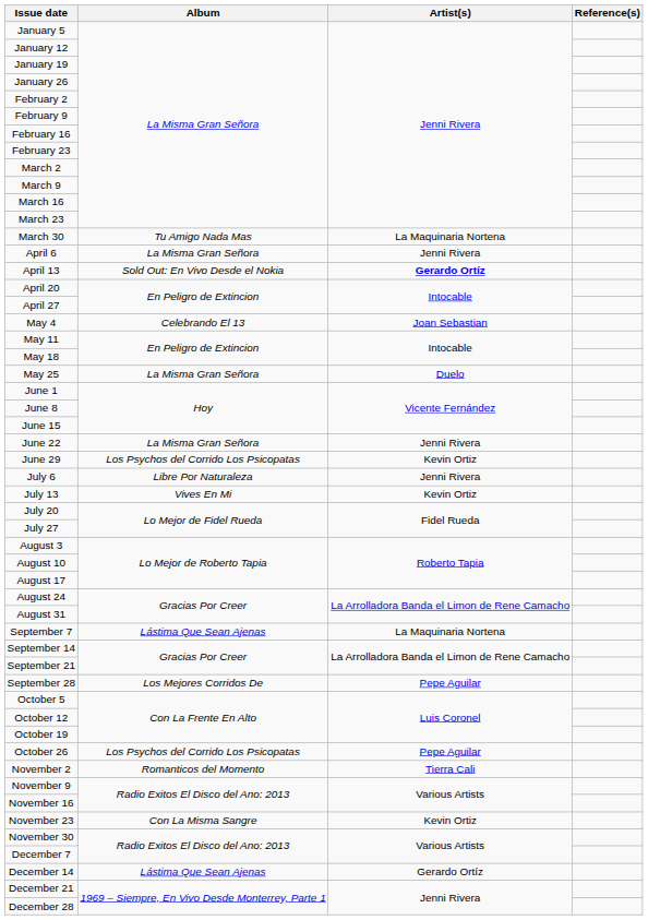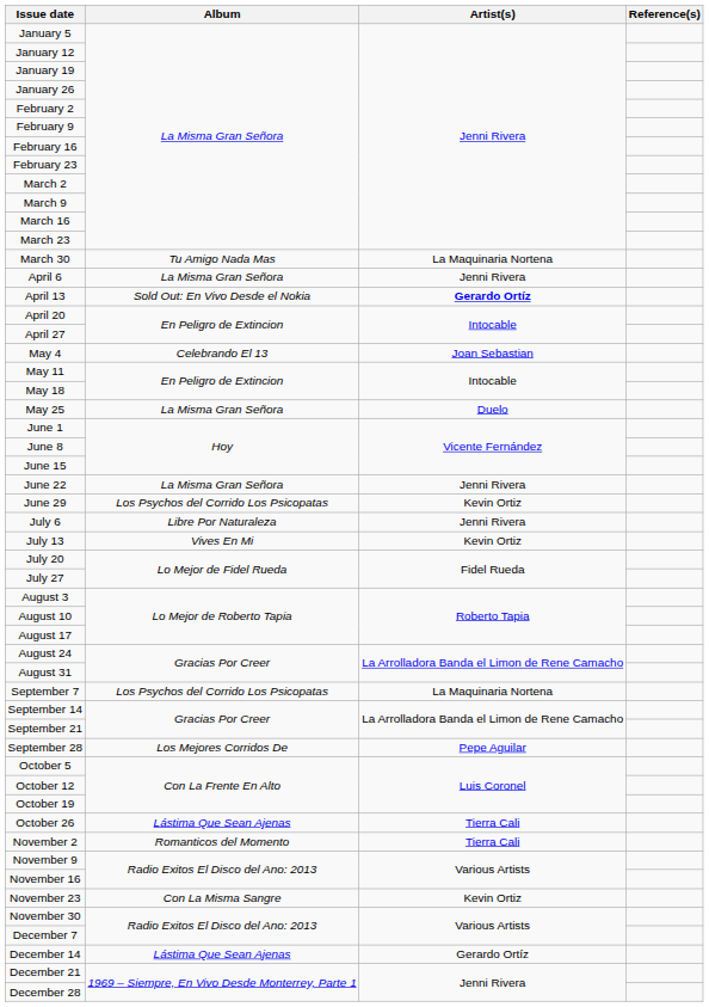 <table class="wikitable" style="text-align: center">
 <tr>
 <th>Issue date</th>
 <th>Album</th>
 <th>Artist(s)</th>
 <th class="unsortable">Reference(s)</th>
 </tr>
 <tr>
 <td>January 5</td>
 <td rowspan="12"><em><a href='#'>La Misma Gran Señora</a></em></td>
 <td rowspan="12"><a href='#'>Jenni Rivera</a></td>
 <td></td>
 </tr>
 <tr>
 <td>January 12</td>
 <td></td>
 </tr>
 <tr>
 <td>January 19</td>
 <td></td>
 </tr>
 <tr>
 <td>January 26</td>
 <td></td>
 </tr>
 <tr>
 <td>February 2</td>
 <td></td>
 </tr>
 <tr>
 <td>February 9</td>
 <td></td>
 </tr>
 <tr>
 <td>February 16</td>
 <td></td>
 </tr>
 <tr>
 <td>February 23</td>
 <td></td>
 </tr>
 <tr>
 <td>March 2</td>
 <td></td>
 </tr>
 <tr>
 <td>March 9</td>
 <td></td>
 </tr>
 <tr>
 <td>March 16</td>
 <td></td>
 </tr>
 <tr>
 <td>March 23</td>
 <td></td>
 </tr>
 <tr>
 <td>March 30</td>
 <td><em>Tu Amigo Nada Mas</em></td>
 <td>La Maquinaria Nortena</td>
 <td></td>
 </tr>
 <tr>
 <td>April 6</td>
 <td><em>La Misma Gran Señora</em></td>
 <td>Jenni Rivera</td>
 <td></td>
 </tr>
 <tr>
 <td>April 13</td>
 <td><em>Sold Out: En Vivo Desde el Nokia</em></td>
 <td><strong><a href='#'>Gerardo Ortíz</a></strong></td>
 <td></td>
 </tr>
 <tr>
 <td>April 20</td>
 <td rowspan="2"><em>En Peligro de Extincion</em></td>
 <td rowspan="2"><a href='#'>Intocable</a></td>
 <td></td>
 </tr>
 <tr>
 <td>April 27</td>
 <td></td>
 </tr>
 <tr>
 <td>May 4</td>
 <td><em>Celebrando El 13</em></td>
 <td><a href='#'>Joan Sebastian</a></td>
 <td></td>
 </tr>
 <tr>
 <td>May 11</td>
 <td rowspan="2"><em>En Peligro de Extincion</em></td>
 <td rowspan="2">Intocable</td>
 <td></td>
 </tr>
 <tr>
 <td>May 18</td>
 <td></td>
 </tr>
 <tr>
 <td>May 25</td>
 <td><em>La Misma Gran Señora</em></td>
 <td><a href='#'>Duelo</a></td>
 <td></td>
 </tr>
 <tr>
 <td>June 1</td>
 <td rowspan="3"><em>Hoy</em></td>
 <td rowspan="3"><a href='#'>Vicente Fernández</a></td>
 <td></td>
 </tr>
 <tr>
 <td>June 8</td>
 <td></td>
 </tr>
 <tr>
 <td>June 15</td>
 <td></td>
 </tr>
 <tr>
 <td>June 22</td>
 <td><em>La Misma Gran Señora</em></td>
 <td>Jenni Rivera</td>
 <td></td>
 </tr>
 <tr>
 <td>June 29</td>
 <td><em>Los Psychos del Corrido Los Psicopatas</em></td>
 <td>Kevin Ortiz</td>
 <td></td>
 </tr>
 <tr>
 <td>July 6</td>
 <td><em>Libre Por Naturaleza</em></td>
 <td>Jenni Rivera</td>
 <td></td>
 </tr>
 <tr>
 <td>July 13</td>
 <td><em>Vives En Mi</em></td>
 <td>Kevin Ortiz</td>
 <td></td>
 </tr>
 <tr>
 <td>July 20</td>
 <td rowspan="2"><em>Lo Mejor de Fidel Rueda</em></td>
 <td rowspan="2">Fidel Rueda</td>
 <td></td>
 </tr>
 <tr>
 <td>July 27</td>
 <td></td>
 </tr>
 <tr>
 <td>August 3</td>
 <td rowspan="3"><em>Lo Mejor de Roberto Tapia</em></td>
 <td rowspan="3"><a href='#'>Roberto Tapia</a></td>
 <td></td>
 </tr>
 <tr>
 <td>August 10</td>
 <td></td>
 </tr>
 <tr>
 <td>August 17</td>
 <td></td>
 </tr>
 <tr>
 <td>August 24</td>
 <td rowspan="2"><em>Gracias Por Creer</em></td>
 <td rowspan="2"><a href='#'>La Arrolladora Banda el Limon de Rene Camacho</a></td>
 <td></td>
 </tr>
 <tr>
 <td>August 31</td>
 <td></td>
 </tr>
 <tr>
 <td>September 7</td>
-<td><em><a href='#'>Lástima Que Sean Ajenas</a></em></td>
+<td><em>Los Psychos del Corrido Los Psicopatas</em></td>
 <td>La Maquinaria Nortena</td>
 <td></td>
 </tr>
 <tr>
 <td>September 14</td>
 <td rowspan="2"><em>Gracias Por Creer</em></td>
 <td rowspan="2">La Arrolladora Banda el Limon de Rene Camacho</td>
 <td></td>
 </tr>
 <tr>
 <td>September 21</td>
 <td></td>
 </tr>
 <tr>
 <td>September 28</td>
 <td><em>Los Mejores Corridos De</em></td>
 <td><a href='#'>Pepe Aguilar</a></td>
 <td></td>
 </tr>
 <tr>
 <td>October 5</td>
 <td rowspan="3"><em>Con La Frente En Alto</em></td>
 <td rowspan="3"><a href='#'>Luis Coronel</a></td>
 <td></td>
 </tr>
 <tr>
 <td>October 12</td>
 <td></td>
 </tr>
 <tr>
 <td>October 19</td>
 <td></td>
 </tr>
 <tr>
 <td>October 26</td>
-<td><em>Los Psychos del Corrido Los Psicopatas</em></td>
-<td><a href='#'>Pepe Aguilar</a></td>
+<td><em><a href='#'>Lástima Que Sean Ajenas</a></em></td>
+<td><a href='#'>Tierra Cali</a></td>
 <td></td>
 </tr>
 <tr>
 <td>November 2</td>
 <td><em>Romanticos del Momento</em></td>
 <td><a href='#'>Tierra Cali</a></td>
 <td></td>
 </tr>
 <tr>
 <td>November 9</td>
 <td rowspan="2"><em>Radio Exitos El Disco del Ano: 2013</em></td>
 <td rowspan="2">Various Artists</td>
 <td></td>
 </tr>
 <tr>
 <td>November 16</td>
 <td></td>
 </tr>
 <tr>
 <td>November 23</td>
 <td><em>Con La Misma Sangre</em></td>
 <td>Kevin Ortiz</td>
 <td></td>
 </tr>
 <tr>
 <td>November 30</td>
 <td rowspan="2"><em>Radio Exitos El Disco del Ano: 2013</em></td>
 <td rowspan="2">Various Artists</td>
 <td></td>
 </tr>
 <tr>
 <td>December 7</td>
 <td></td>
 </tr>
 <tr>
 <td>December 14</td>
 <td><em><a href='#'>Lástima Que Sean Ajenas</a></em></td>
 <td>Gerardo Ortíz</td>
 <td></td>
 </tr>
 <tr>
 <td>December 21</td>
 <td rowspan="2"><em><a href='#'>1969 – Siempre, En Vivo Desde Monterrey, Parte 1</a></em></td>
 <td rowspan="2">Jenni Rivera</td>
 <td></td>
 </tr>
 <tr>
 <td>December 28</td>
 <td></td>
 </tr>
 </table>
